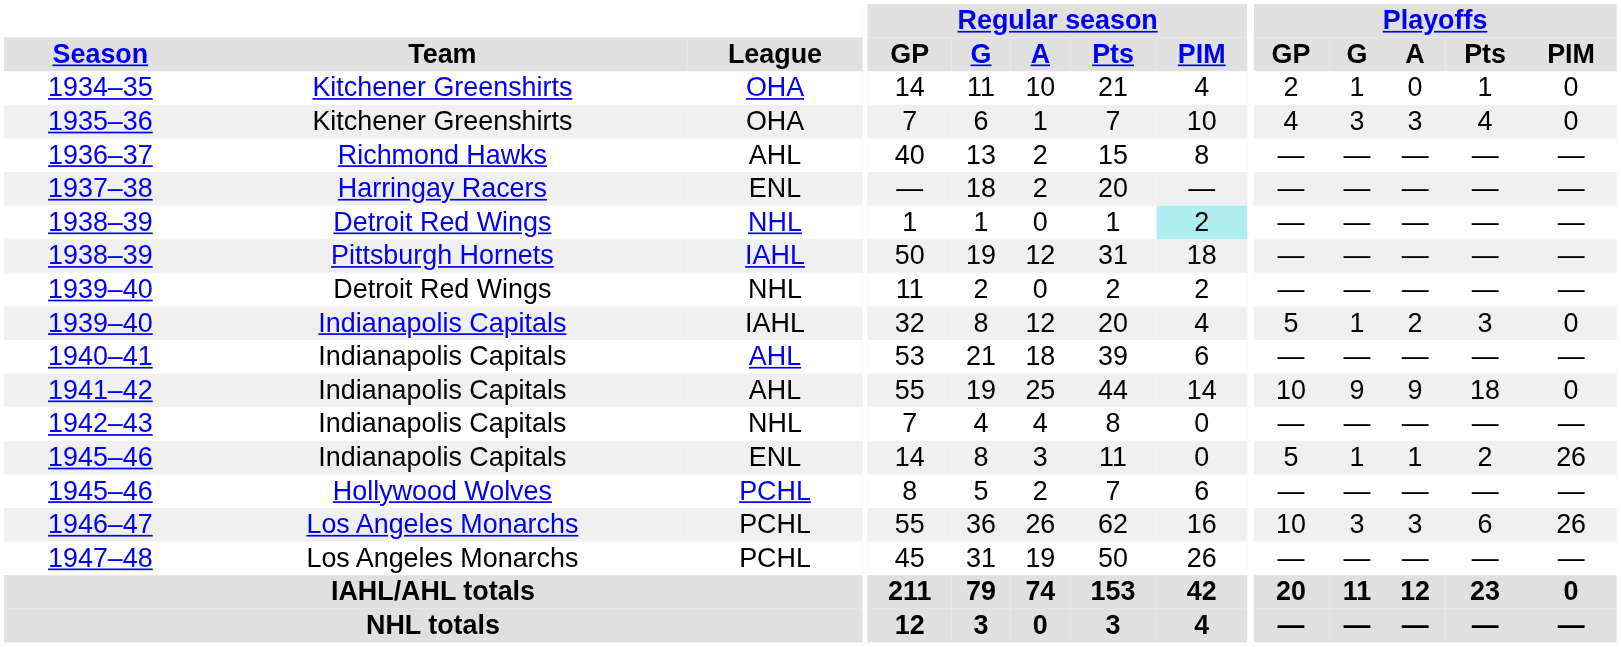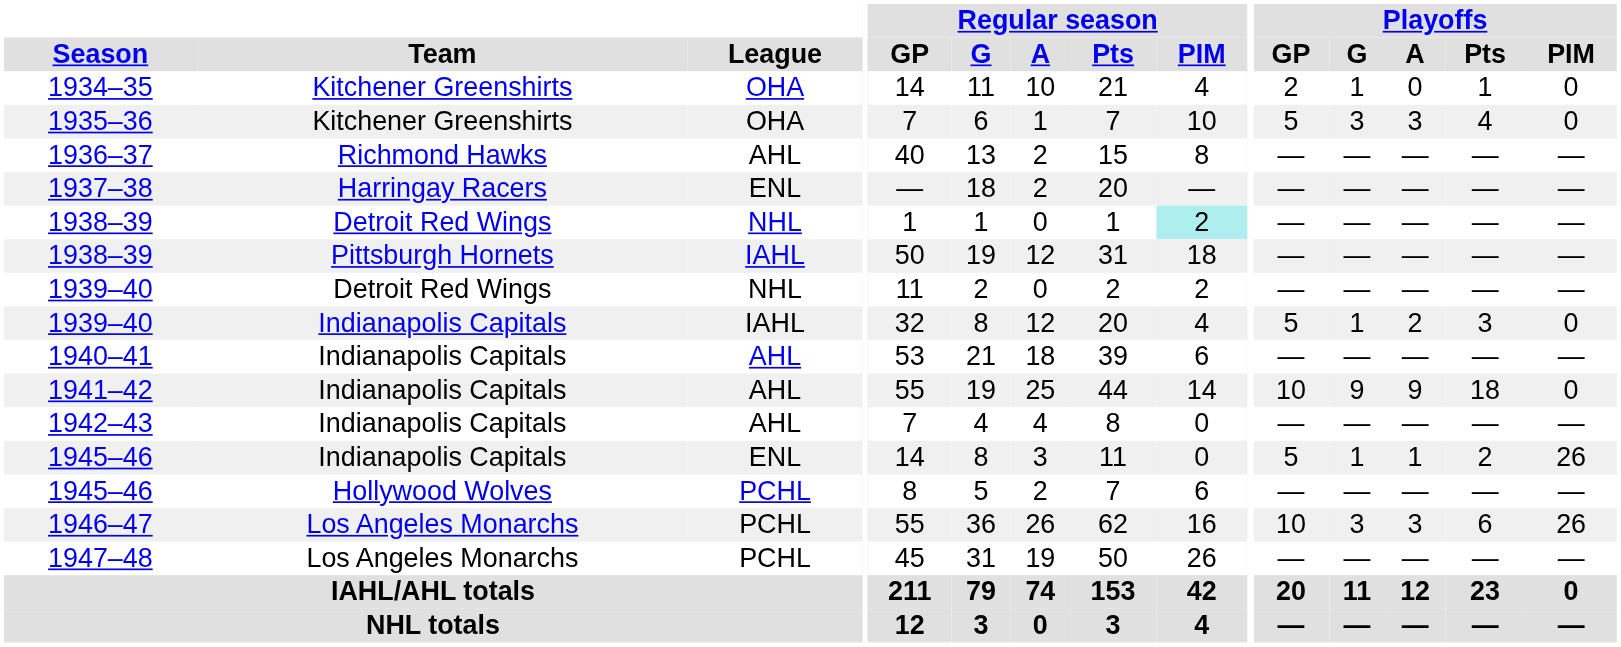 <table border="0" cellpadding="1" cellspacing="0" style="text-align:center; width:60em">
 <tr bgcolor="#e0e0e0">
 <th colspan="3" bgcolor="#ffffff"></th>
 <th rowspan="100" bgcolor="#ffffff"></th>
 <th colspan="5"><a href='#'>Regular season</a></th>
 <th rowspan="100" bgcolor="#ffffff"></th>
 <th colspan="5"><a href='#'>Playoffs</a></th>
 </tr>
 <tr bgcolor="#e0e0e0">
 <th><a href='#'>Season</a></th>
 <th>Team</th>
 <th>League</th>
 <th>GP</th>
 <th><a href='#'>G</a></th>
 <th><a href='#'>A</a></th>
 <th><a href='#'>Pts</a></th>
 <th><a href='#'>PIM</a></th>
 <th>GP</th>
 <th>G</th>
 <th>A</th>
 <th>Pts</th>
 <th>PIM</th>
 </tr>
 <tr>
 <td><a href='#'>1934–35</a></td>
 <td><a href='#'>Kitchener Greenshirts</a></td>
 <td><a href='#'>OHA</a></td>
 <td>14</td>
 <td>11</td>
 <td>10</td>
 <td>21</td>
 <td>4</td>
 <td>2</td>
 <td>1</td>
 <td>0</td>
 <td>1</td>
 <td>0</td>
 </tr>
 <tr bgcolor="#f0f0f0">
 <td><a href='#'>1935–36</a></td>
 <td>Kitchener Greenshirts</td>
 <td>OHA</td>
 <td>7</td>
 <td>6</td>
 <td>1</td>
 <td>7</td>
 <td>10</td>
-<td>4</td>
+<td>5</td>
 <td>3</td>
 <td>3</td>
 <td>4</td>
 <td>0</td>
 </tr>
 <tr>
 <td><a href='#'>1936–37</a></td>
 <td><a href='#'>Richmond Hawks</a></td>
 <td>AHL</td>
 <td>40</td>
 <td>13</td>
 <td>2</td>
 <td>15</td>
 <td>8</td>
 <td>—</td>
 <td>—</td>
 <td>—</td>
 <td>—</td>
 <td>—</td>
 </tr>
 <tr bgcolor="#f0f0f0">
 <td><a href='#'>1937–38</a></td>
 <td><a href='#'>Harringay Racers</a></td>
 <td>ENL</td>
 <td>—</td>
 <td>18</td>
 <td>2</td>
 <td>20</td>
 <td>—</td>
 <td>—</td>
 <td>—</td>
 <td>—</td>
 <td>—</td>
 <td>—</td>
 </tr>
 <tr>
 <td><a href='#'>1938–39</a></td>
 <td><a href='#'>Detroit Red Wings</a></td>
 <td><a href='#'>NHL</a></td>
 <td>1</td>
 <td>1</td>
 <td>0</td>
 <td>1</td>
 <td style="background: paleturquoise;">2</td>
 <td>—</td>
 <td>—</td>
 <td>—</td>
 <td>—</td>
 <td>—</td>
 </tr>
 <tr bgcolor="#f0f0f0">
 <td><a href='#'>1938–39</a></td>
 <td><a href='#'>Pittsburgh Hornets</a></td>
 <td><a href='#'>IAHL</a></td>
 <td>50</td>
 <td>19</td>
 <td>12</td>
 <td>31</td>
 <td>18</td>
 <td>—</td>
 <td>—</td>
 <td>—</td>
 <td>—</td>
 <td>—</td>
 </tr>
 <tr>
 <td><a href='#'>1939–40</a></td>
 <td>Detroit Red Wings</td>
 <td>NHL</td>
 <td>11</td>
 <td>2</td>
 <td>0</td>
 <td>2</td>
 <td>2</td>
 <td>—</td>
 <td>—</td>
 <td>—</td>
 <td>—</td>
 <td>—</td>
 </tr>
 <tr bgcolor="#f0f0f0">
 <td><a href='#'>1939–40</a></td>
 <td><a href='#'>Indianapolis Capitals</a></td>
 <td>IAHL</td>
 <td>32</td>
 <td>8</td>
 <td>12</td>
 <td>20</td>
 <td>4</td>
 <td>5</td>
 <td>1</td>
 <td>2</td>
 <td>3</td>
 <td>0</td>
 </tr>
 <tr>
 <td><a href='#'>1940–41</a></td>
 <td>Indianapolis Capitals</td>
 <td><a href='#'>AHL</a></td>
 <td>53</td>
 <td>21</td>
 <td>18</td>
 <td>39</td>
 <td>6</td>
 <td>—</td>
 <td>—</td>
 <td>—</td>
 <td>—</td>
 <td>—</td>
 </tr>
 <tr bgcolor="#f0f0f0">
 <td><a href='#'>1941–42</a></td>
 <td>Indianapolis Capitals</td>
 <td>AHL</td>
 <td>55</td>
 <td>19</td>
 <td>25</td>
 <td>44</td>
 <td>14</td>
 <td>10</td>
 <td>9</td>
 <td>9</td>
 <td>18</td>
 <td>0</td>
 </tr>
 <tr>
 <td><a href='#'>1942–43</a></td>
 <td>Indianapolis Capitals</td>
-<td>NHL</td>
+<td>AHL</td>
 <td>7</td>
 <td>4</td>
 <td>4</td>
 <td>8</td>
 <td>0</td>
 <td>—</td>
 <td>—</td>
 <td>—</td>
 <td>—</td>
 <td>—</td>
 </tr>
 <tr bgcolor="#f0f0f0">
 <td><a href='#'>1945–46</a></td>
 <td>Indianapolis Capitals</td>
 <td>ENL</td>
 <td>14</td>
 <td>8</td>
 <td>3</td>
 <td>11</td>
 <td>0</td>
 <td>5</td>
 <td>1</td>
 <td>1</td>
 <td>2</td>
 <td>26</td>
 </tr>
 <tr>
 <td><a href='#'>1945–46</a></td>
 <td><a href='#'>Hollywood Wolves</a></td>
 <td><a href='#'>PCHL</a></td>
 <td>8</td>
 <td>5</td>
 <td>2</td>
 <td>7</td>
 <td>6</td>
 <td>—</td>
 <td>—</td>
 <td>—</td>
 <td>—</td>
 <td>—</td>
 </tr>
 <tr bgcolor="#f0f0f0">
 <td><a href='#'>1946–47</a></td>
 <td><a href='#'>Los Angeles Monarchs</a></td>
 <td>PCHL</td>
 <td>55</td>
 <td>36</td>
 <td>26</td>
 <td>62</td>
 <td>16</td>
 <td>10</td>
 <td>3</td>
 <td>3</td>
 <td>6</td>
 <td>26</td>
 </tr>
 <tr>
 <td><a href='#'>1947–48</a></td>
 <td>Los Angeles Monarchs</td>
 <td>PCHL</td>
 <td>45</td>
 <td>31</td>
 <td>19</td>
 <td>50</td>
 <td>26</td>
 <td>—</td>
 <td>—</td>
 <td>—</td>
 <td>—</td>
 <td>—</td>
 </tr>
 <tr bgcolor="#e0e0e0">
 <th colspan="3">IAHL/AHL totals</th>
 <th>211</th>
 <th>79</th>
 <th>74</th>
 <th>153</th>
 <th>42</th>
 <th>20</th>
 <th>11</th>
 <th>12</th>
 <th>23</th>
 <th>0</th>
 </tr>
 <tr bgcolor="#e0e0e0">
 <th colspan="3">NHL totals</th>
 <th>12</th>
 <th>3</th>
 <th>0</th>
 <th>3</th>
 <th>4</th>
 <th>—</th>
 <th>—</th>
 <th>—</th>
 <th>—</th>
 <th>—</th>
 </tr>
 </table>
